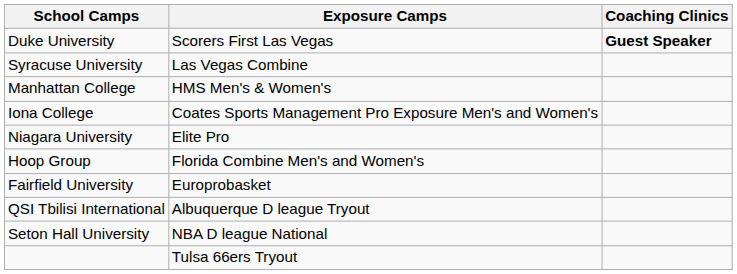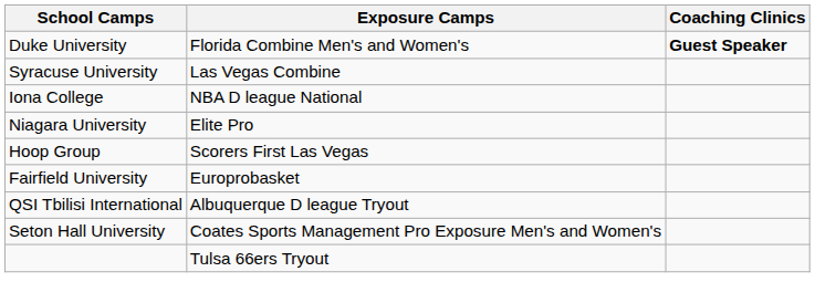 <table class="wikitable">
 <tr>
 <th>School Camps</th>
 <th>Exposure Camps</th>
 <th>Coaching Clinics</th>
 </tr>
 <tr>
 <td>Duke University</td>
-<td>Scorers First Las Vegas</td>
+<td>Florida Combine Men's and Women's</td>
 <td><strong>Guest Speaker</strong></td>
 </tr>
 <tr>
 <td>Syracuse University</td>
 <td>Las Vegas Combine</td>
 <td></td>
 </tr>
 <tr>
-<td>Manhattan College</td>
-<td>HMS Men's & Women's</td>
-<td></td>
-</tr>
-<tr>
 <td>Iona College</td>
-<td>Coates Sports Management Pro Exposure Men's and Women's</td>
+<td>NBA D league National</td>
 <td></td>
 </tr>
 <tr>
 <td>Niagara University</td>
 <td>Elite Pro</td>
 <td></td>
 </tr>
 <tr>
 <td>Hoop Group</td>
-<td>Florida Combine Men's and Women's</td>
+<td>Scorers First Las Vegas</td>
 <td></td>
 </tr>
 <tr>
 <td>Fairfield University</td>
 <td>Europrobasket</td>
 <td></td>
 </tr>
 <tr>
 <td>QSI Tbilisi International</td>
 <td>Albuquerque D league Tryout</td>
 <td></td>
 </tr>
 <tr>
 <td>Seton Hall University</td>
-<td>NBA D league National</td>
+<td>Coates Sports Management Pro Exposure Men's and Women's</td>
 <td></td>
 </tr>
 <tr>
 <td></td>
 <td>Tulsa 66ers Tryout</td>
 <td></td>
 </tr>
 </table>
